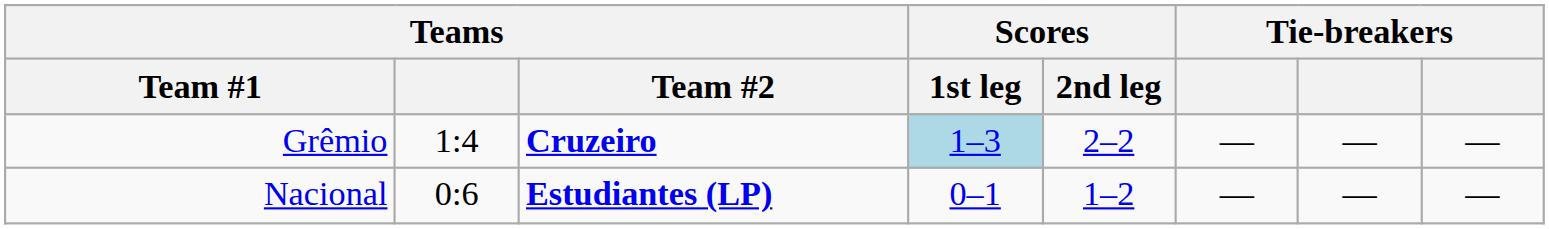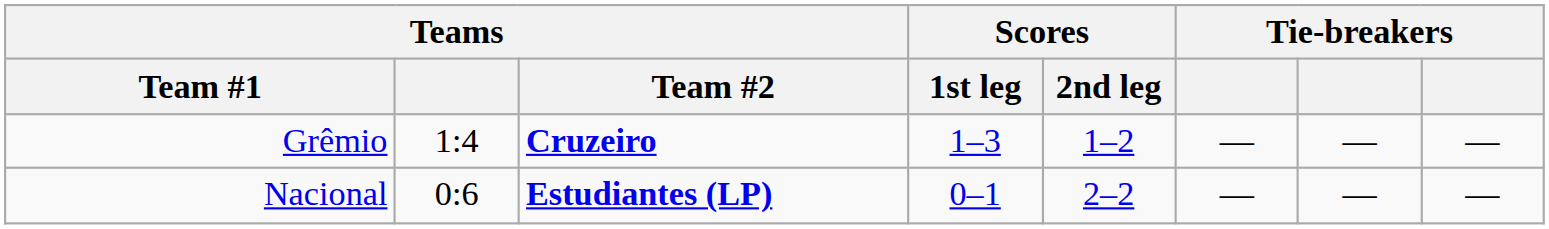 <table class="wikitable" style="text-align: center;">
 <tr>
 <th colspan=3>Teams</th>
 <th colspan=2>Scores</th>
 <th colspan=3>Tie-breakers</th>
 </tr>
 <tr>
 <th width="175">Team #1</th>
 <th width="50"></th>
 <th width="175">Team #2</th>
 <th width="55">1st leg</th>
 <th width="55">2nd leg</th>
 <th width="50"></th>
 <th width="50"></th>
 <th width="50"></th>
 </tr>
 <tr>
 <td align=right><a href='#'>Grêmio</a> </td>
 <td>1:4</td>
 <td align=left> <strong><a href='#'>Cruzeiro</a></strong></td>
-<td style="background: lightblue;"><a href='#'>1–3</a></td>
-<td><a href='#'>2–2</a></td>
+<td><a href='#'>1–3</a></td>
+<td><a href='#'>1–2</a></td>
 <td>—</td>
 <td>—</td>
 <td>—</td>
 </tr>
 <tr>
 <td align=right><a href='#'>Nacional</a> </td>
 <td>0:6</td>
 <td align=left> <strong><a href='#'>Estudiantes (LP)</a></strong></td>
 <td><a href='#'>0–1</a></td>
-<td><a href='#'>1–2</a></td>
+<td><a href='#'>2–2</a></td>
 <td>—</td>
 <td>—</td>
 <td>—</td>
 </tr>
 </table>
